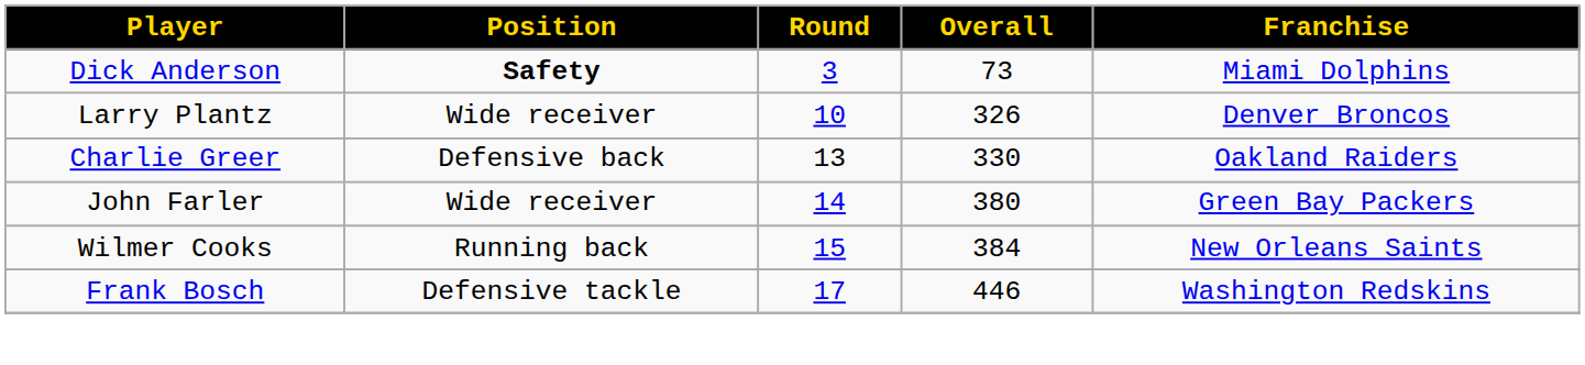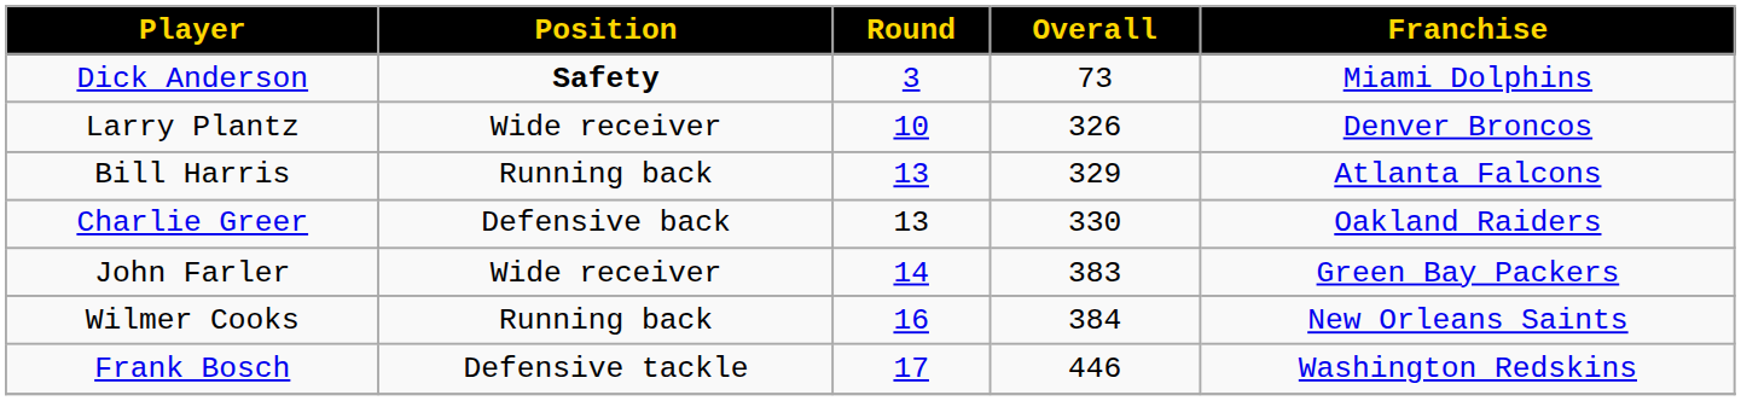 <table class="wikitable" width="60%">
 <tr align="center"  style="background:black;color:gold;">
 <td><strong>Player</strong></td>
 <td><strong>Position</strong></td>
 <td><strong>Round</strong></td>
 <td><strong>Overall</strong></td>
 <td><strong>Franchise</strong></td>
 </tr>
 <tr align="center" bgcolor="">
 <td><a href='#'>Dick Anderson</a></td>
 <td><strong>Safety</strong></td>
 <td><a href='#'>3</a></td>
 <td>73</td>
 <td><a href='#'>Miami Dolphins</a></td>
 </tr>
 <tr align="center" bgcolor="">
 <td>Larry Plantz</td>
 <td>Wide receiver</td>
 <td><a href='#'>10</a></td>
 <td>326</td>
 <td><a href='#'>Denver Broncos</a></td>
 </tr>
 <tr align="center" bgcolor="">
+<td>Bill Harris</td>
+<td>Running back</td>
+<td><a href='#'>13</a></td>
+<td>329</td>
+<td><a href='#'>Atlanta Falcons</a></td>
+</tr>
+<tr align="center" bgcolor="">
 <td><a href='#'>Charlie Greer</a></td>
 <td>Defensive back</td>
 <td>13</td>
 <td>330</td>
 <td><a href='#'>Oakland Raiders</a></td>
 </tr>
 <tr align="center" bgcolor="">
 <td>John Farler</td>
 <td>Wide receiver</td>
 <td><a href='#'>14</a></td>
-<td>380</td>
+<td>383</td>
 <td><a href='#'>Green Bay Packers</a></td>
 </tr>
 <tr align="center" bgcolor="">
 <td>Wilmer Cooks</td>
 <td>Running back</td>
-<td><a href='#'>15</a></td>
+<td><a href='#'>16</a></td>
 <td>384</td>
 <td><a href='#'>New Orleans Saints</a></td>
 </tr>
 <tr align="center" bgcolor="">
 <td><a href='#'>Frank Bosch</a></td>
 <td>Defensive tackle</td>
 <td><a href='#'>17</a></td>
 <td>446</td>
 <td><a href='#'>Washington Redskins</a></td>
 </tr>
 <tr align="center" bgcolor="">
 </tr>
 </table>
